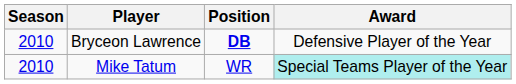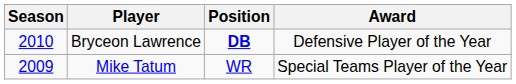 <table class="wikitable" style="text-align:center">
 <tr bgcolor="#efefef">
 <th>Season</th>
 <th>Player</th>
 <th>Position</th>
 <th>Award</th>
 </tr>
 <tr>
 <td><a href='#'>2010</a></td>
 <td>Bryceon Lawrence</td>
 <td><strong><a href='#'>DB</a></strong></td>
 <td>Defensive Player of the Year</td>
 </tr>
 <tr>
-<td><a href='#'>2010</a></td>
+<td><a href='#'>2009</a></td>
 <td><a href='#'>Mike Tatum</a></td>
 <td><a href='#'>WR</a></td>
-<td style="background: paleturquoise;">Special Teams Player of the Year</td>
+<td>Special Teams Player of the Year</td>
 </tr>
 </table>
